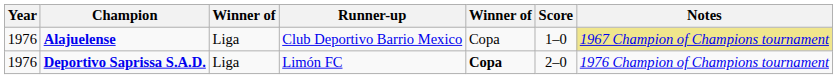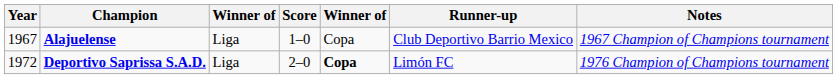 <table class="wikitable">
 <tr>
 <th>Year</th>
 <th>Champion</th>
 <th>Winner of</th>
+<th>Score</th>
+<th>Winner of</th>
 <th>Runner-up</th>
-<th>Winner of</th>
-<th>Score</th>
 <th>Notes</th>
 </tr>
 <tr>
-<td>1976</td>
+<td>1967</td>
 <td><strong><a href='#'>Alajuelense</a></strong></td>
 <td>Liga</td>
+<td align="center">1–0</td>
+<td>Copa</td>
 <td><a href='#'>Club Deportivo Barrio Mexico</a></td>
-<td>Copa</td>
-<td align="center">1–0</td>
-<td style="background: khaki;"><em><a href='#'>1967 Champion of Champions tournament</a></em></td>
+<td><em><a href='#'>1967 Champion of Champions tournament</a></em></td>
 </tr>
 <tr>
-<td>1976</td>
+<td>1972</td>
 <td><strong><a href='#'>Deportivo Saprissa S.A.D.</a></strong></td>
 <td>Liga</td>
+<td align="center">2–0</td>
+<td><strong>Copa</strong></td>
 <td><a href='#'>Limón FC</a></td>
-<td><strong>Copa</strong></td>
-<td align="center">2–0</td>
 <td><em><a href='#'>1976 Champion of Champions tournament</a></em></td>
 </tr>
 </table>
